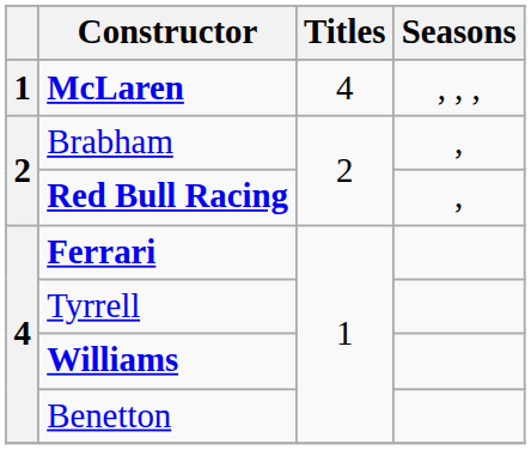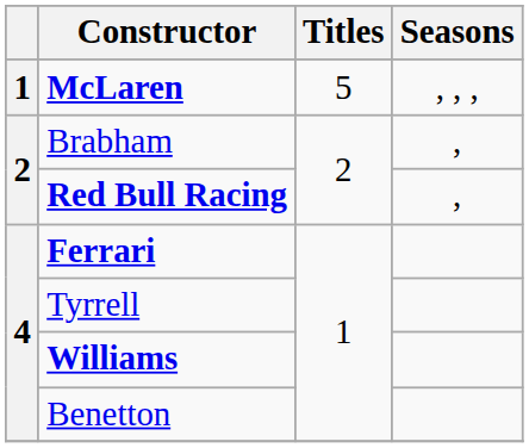 <table class="wikitable" style="text-align:center">
 <tr>
 <th></th>
 <th>Constructor</th>
 <th>Titles</th>
 <th>Seasons</th>
 </tr>
 <tr>
 <th>1</th>
 <td align=left> <strong><a href='#'>McLaren</a></strong></td>
-<td>4</td>
+<td>5</td>
 <td>, , , </td>
 </tr>
 <tr>
 <th rowspan=2>2</th>
 <td align=left> <a href='#'>Brabham</a></td>
 <td rowspan=2>2</td>
 <td>, </td>
 </tr>
 <tr>
 <td align=left> <strong><a href='#'>Red Bull Racing</a></strong></td>
 <td>, </td>
 </tr>
 <tr>
 <th rowspan=4>4</th>
 <td align=left> <strong><a href='#'>Ferrari</a></strong></td>
 <td rowspan=4>1</td>
 <td></td>
 </tr>
 <tr>
 <td align=left> <a href='#'>Tyrrell</a></td>
 <td></td>
 </tr>
 <tr>
 <td align=left> <strong><a href='#'>Williams</a></strong></td>
 <td></td>
 </tr>
 <tr>
 <td align=left> <a href='#'>Benetton</a></td>
 <td></td>
 </tr>
 <tr>
 </tr>
 </table>
